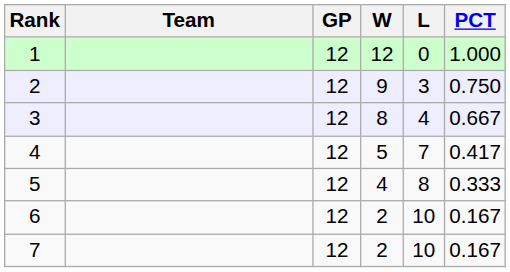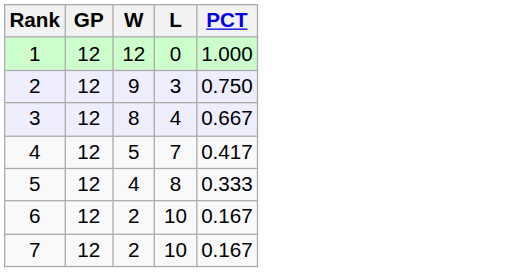 <table class="wikitable" style="text-align:center">
 <tr>
 <th>Rank</th>
-<th style="width:185px;">Team</th>
 <th width=30px>GP</th>
 <th width=25px>W</th>
 <th width=25px>L</th>
 <th width=35px><a href='#'>PCT</a></th>
 </tr>
 <tr style="background:#ccffcc;">
 <td>1</td>
-<td style="text-align:left;"></td>
 <td>12</td>
 <td>12</td>
 <td>0</td>
 <td>1.000</td>
 </tr>
 <tr style="background:#eeeeff;">
 <td>2</td>
-<td style="text-align:left;"></td>
 <td>12</td>
 <td>9</td>
 <td>3</td>
 <td>0.750</td>
 </tr>
 <tr style="background:#eeeeff;">
 <td>3</td>
-<td style="text-align:left;"></td>
 <td>12</td>
 <td>8</td>
 <td>4</td>
 <td>0.667</td>
 </tr>
 <tr>
 <td>4</td>
-<td style="text-align:left;"></td>
 <td>12</td>
 <td>5</td>
 <td>7</td>
 <td>0.417</td>
 </tr>
 <tr>
 <td>5</td>
-<td style="text-align:left;"></td>
 <td>12</td>
 <td>4</td>
 <td>8</td>
 <td>0.333</td>
 </tr>
 <tr>
 <td>6</td>
-<td style="text-align:left;"></td>
 <td>12</td>
 <td>2</td>
 <td>10</td>
 <td>0.167</td>
 </tr>
 <tr>
 <td>7</td>
-<td style="text-align:left;"></td>
 <td>12</td>
 <td>2</td>
 <td>10</td>
 <td>0.167</td>
 </tr>
 </table>
